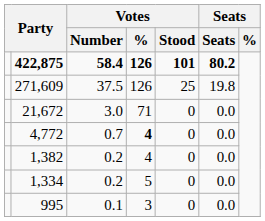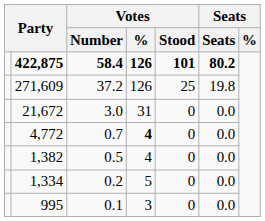 <table class="wikitable sortable" style="text-align:right;" style="font-size:95%">
 <tr>
 <th style="vertical-align:center;" rowspan="2" colspan="2">Party</th>
 <th style="text-align:center;" colspan="3">Votes</th>
 <th style="text-align:center;" colspan="4">Seats</th>
 </tr>
 <tr style="text-align: right">
 <th align=center>Number</th>
 <th align=center>%</th>
 <th align=center>Stood</th>
 <th align=center>Seats</th>
 <th align=center>%</th>
 </tr>
 <tr style="text-align: right">
 <td></td>
 <td align="right"><strong>422,875</strong></td>
 <td align="right"><strong>58.4</strong></td>
 <td align="right"><strong>126</strong></td>
 <td align="right"><strong>101</strong></td>
 <td align="right"><strong>80.2</strong></td>
 </tr>
 <tr style="text-align: right">
 <td></td>
 <td align="right">271,609</td>
-<td align="right">37.5</td>
+<td align="right">37.2</td>
 <td align="right">126</td>
 <td align="right">25</td>
 <td align="right">19.8</td>
 </tr>
 <tr style="text-align: right">
 <td></td>
 <td align="right">21,672</td>
 <td align="right">3.0</td>
-<td align="right">71</td>
+<td align="right">31</td>
 <td align="right">0</td>
 <td align="right">0.0</td>
 </tr>
 <tr style="text-align: right">
 <td></td>
 <td align="right">4,772</td>
 <td align="right">0.7</td>
 <td align="right"><strong>4</strong></td>
 <td align="right">0</td>
 <td align="right">0.0</td>
 </tr>
 <tr style="text-align: right">
 <td></td>
 <td align="right">1,382</td>
-<td align="right">0.2</td>
+<td align="right">0.5</td>
 <td align="right">4</td>
 <td align="right">0</td>
 <td align="right">0.0</td>
 </tr>
 <tr style="text-align: right">
 <td></td>
 <td align="right">1,334</td>
 <td align="right">0.2</td>
 <td align="right">5</td>
 <td align="right">0</td>
 <td align="right">0.0</td>
 </tr>
 <tr style="text-align: right">
 <td></td>
 <td align="right">995</td>
 <td align="right">0.1</td>
 <td align="right">3</td>
 <td align="right">0</td>
 <td align="right">0.0</td>
 </tr>
 </table>
